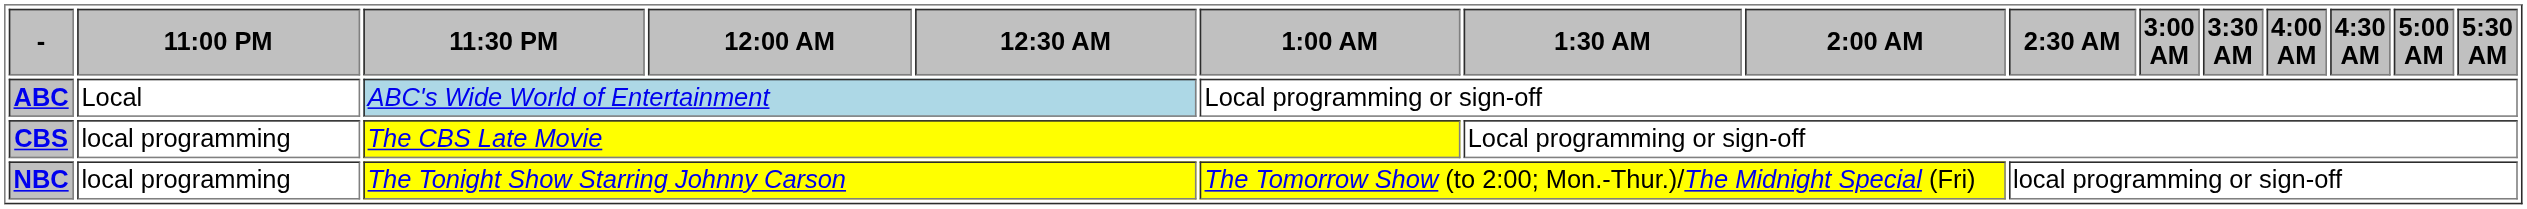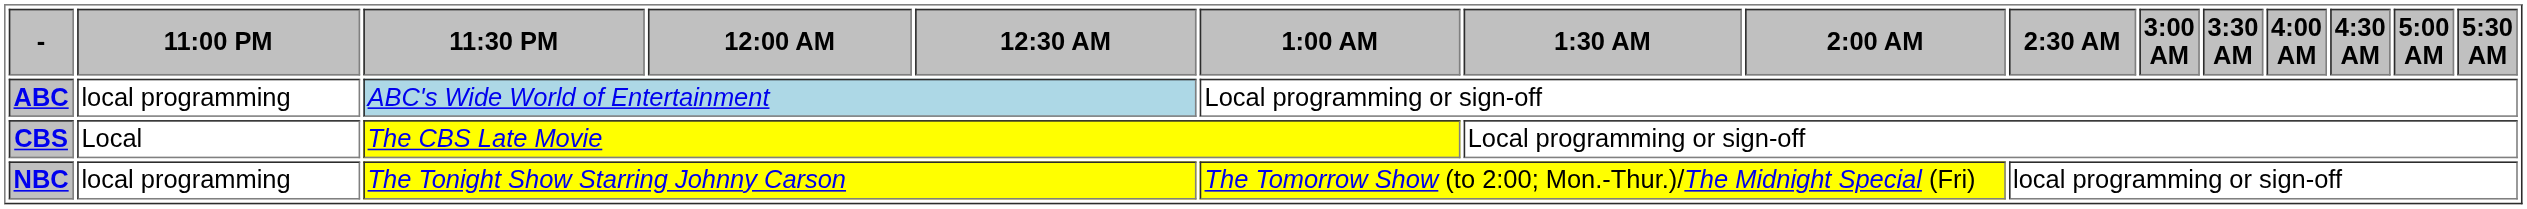 <table border="1" cellpadding="2">
 <tr>
 <th bgcolor="#C0C0C0">-</th>
 <th width="13%" bgcolor="#C0C0C0">11:00 PM</th>
 <th width="14%" bgcolor="#C0C0C0">11:30 PM</th>
 <th width="13%" bgcolor="#C0C0C0">12:00 AM</th>
 <th width="14%" bgcolor="#C0C0C0">12:30 AM</th>
 <th width="13%" bgcolor="#C0C0C0">1:00 AM</th>
 <th width="14%" bgcolor="#C0C0C0">1:30 AM</th>
 <th width="13%" bgcolor="#C0C0C0">2:00 AM</th>
 <th width="14%" bgcolor="#C0C0C0">2:30 AM</th>
 <th width="13%" bgcolor="#C0C0C0">3:00 AM</th>
 <th width="14%" bgcolor="#C0C0C0">3:30 AM</th>
 <th width="13%" bgcolor="#C0C0C0">4:00 AM</th>
 <th width="14%" bgcolor="#C0C0C0">4:30 AM</th>
 <th width="13%" bgcolor="#C0C0C0">5:00 AM</th>
 <th width="14%" bgcolor="#C0C0C0">5:30 AM</th>
 </tr>
 <tr>
 <th bgcolor="#C0C0C0"><a href='#'>ABC</a></th>
-<td bgcolor="white">Local</td>
+<td bgcolor="white">local programming</td>
 <td bgcolor="lightblue" colspan="3"><em><a href='#'>ABC's Wide World of Entertainment</a></em></td>
 <td bgcolor="white" colspan="10">Local programming or sign-off</td>
 </tr>
 <tr>
 <th bgcolor="#C0C0C0"><a href='#'>CBS</a></th>
-<td bgcolor="white">local programming</td>
+<td bgcolor="white">Local</td>
 <td bgcolor="yellow" colspan="4"><em><a href='#'>The CBS Late Movie</a></em></td>
 <td bgcolor="white" colspan="10">Local programming or sign-off</td>
 </tr>
 <tr>
 <th bgcolor="#C0C0C0"><a href='#'>NBC</a></th>
 <td bgcolor="white">local programming</td>
 <td bgcolor="yellow" colspan="3"><em><a href='#'>The Tonight Show Starring Johnny Carson</a></em></td>
 <td bgcolor="yellow" colspan="3"><em><a href='#'>The Tomorrow Show</a></em> (to 2:00; Mon.-Thur.)/<a href='#'><em>The Midnight Special</em></a> (Fri)</td>
 <td bgcolor="white" colspan="7">local programming or sign-off</td>
 </tr>
 </table>
